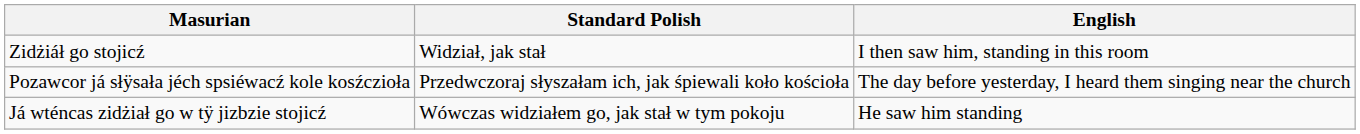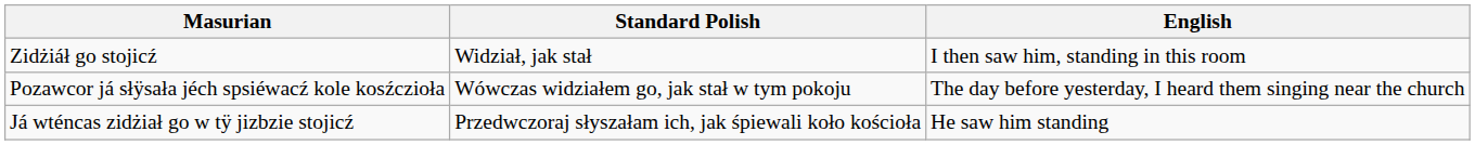 <table class="wikitable">
 <tr>
 <th>Masurian</th>
 <th>Standard Polish</th>
 <th>English</th>
 </tr>
 <tr>
 <td>Zidżiáł go stojicź</td>
 <td>Widział, jak stał</td>
 <td>I then saw him, standing in this room</td>
 </tr>
 <tr>
 <td>Pozawcor já słÿsała jéch spsiéwacź kole kosźczioła</td>
-<td>Przedwczoraj słyszałam ich, jak śpiewali koło kościoła</td>
+<td>Wówczas widziałem go, jak stał w tym pokoju</td>
 <td>The day before yesterday, I heard them singing near the church</td>
 </tr>
 <tr>
 <td>Já wténcas zidżiał go w tÿ jizbzie stojicź</td>
-<td>Wówczas widziałem go, jak stał w tym pokoju</td>
+<td>Przedwczoraj słyszałam ich, jak śpiewali koło kościoła</td>
 <td>He saw him standing</td>
 </tr>
 </table>
